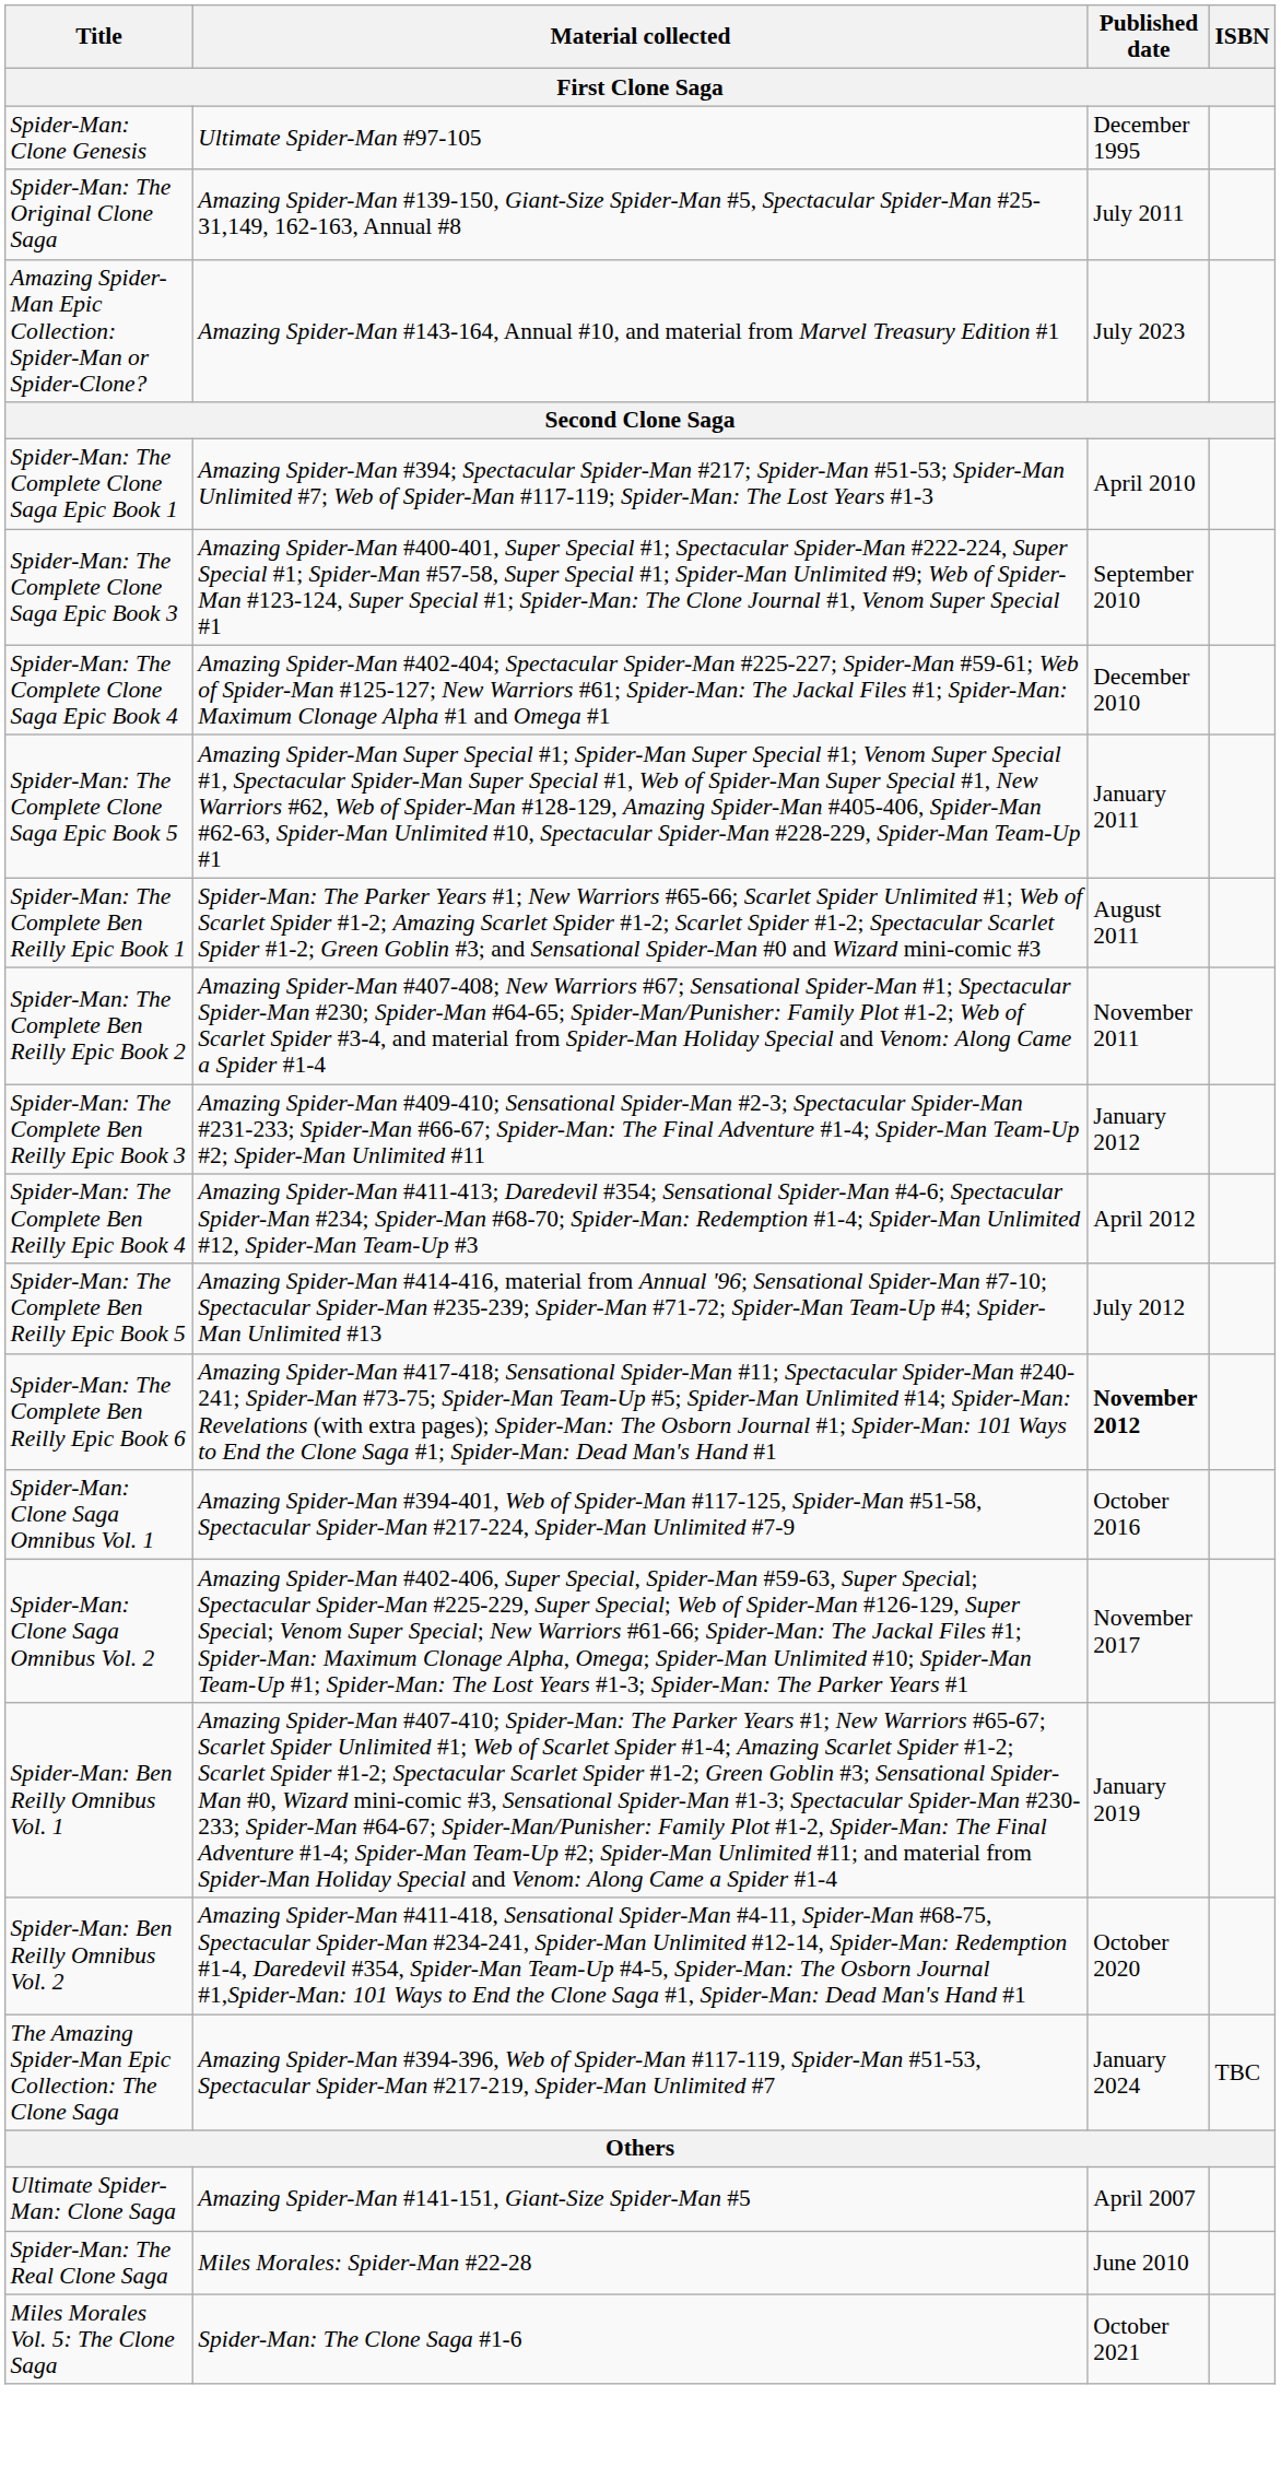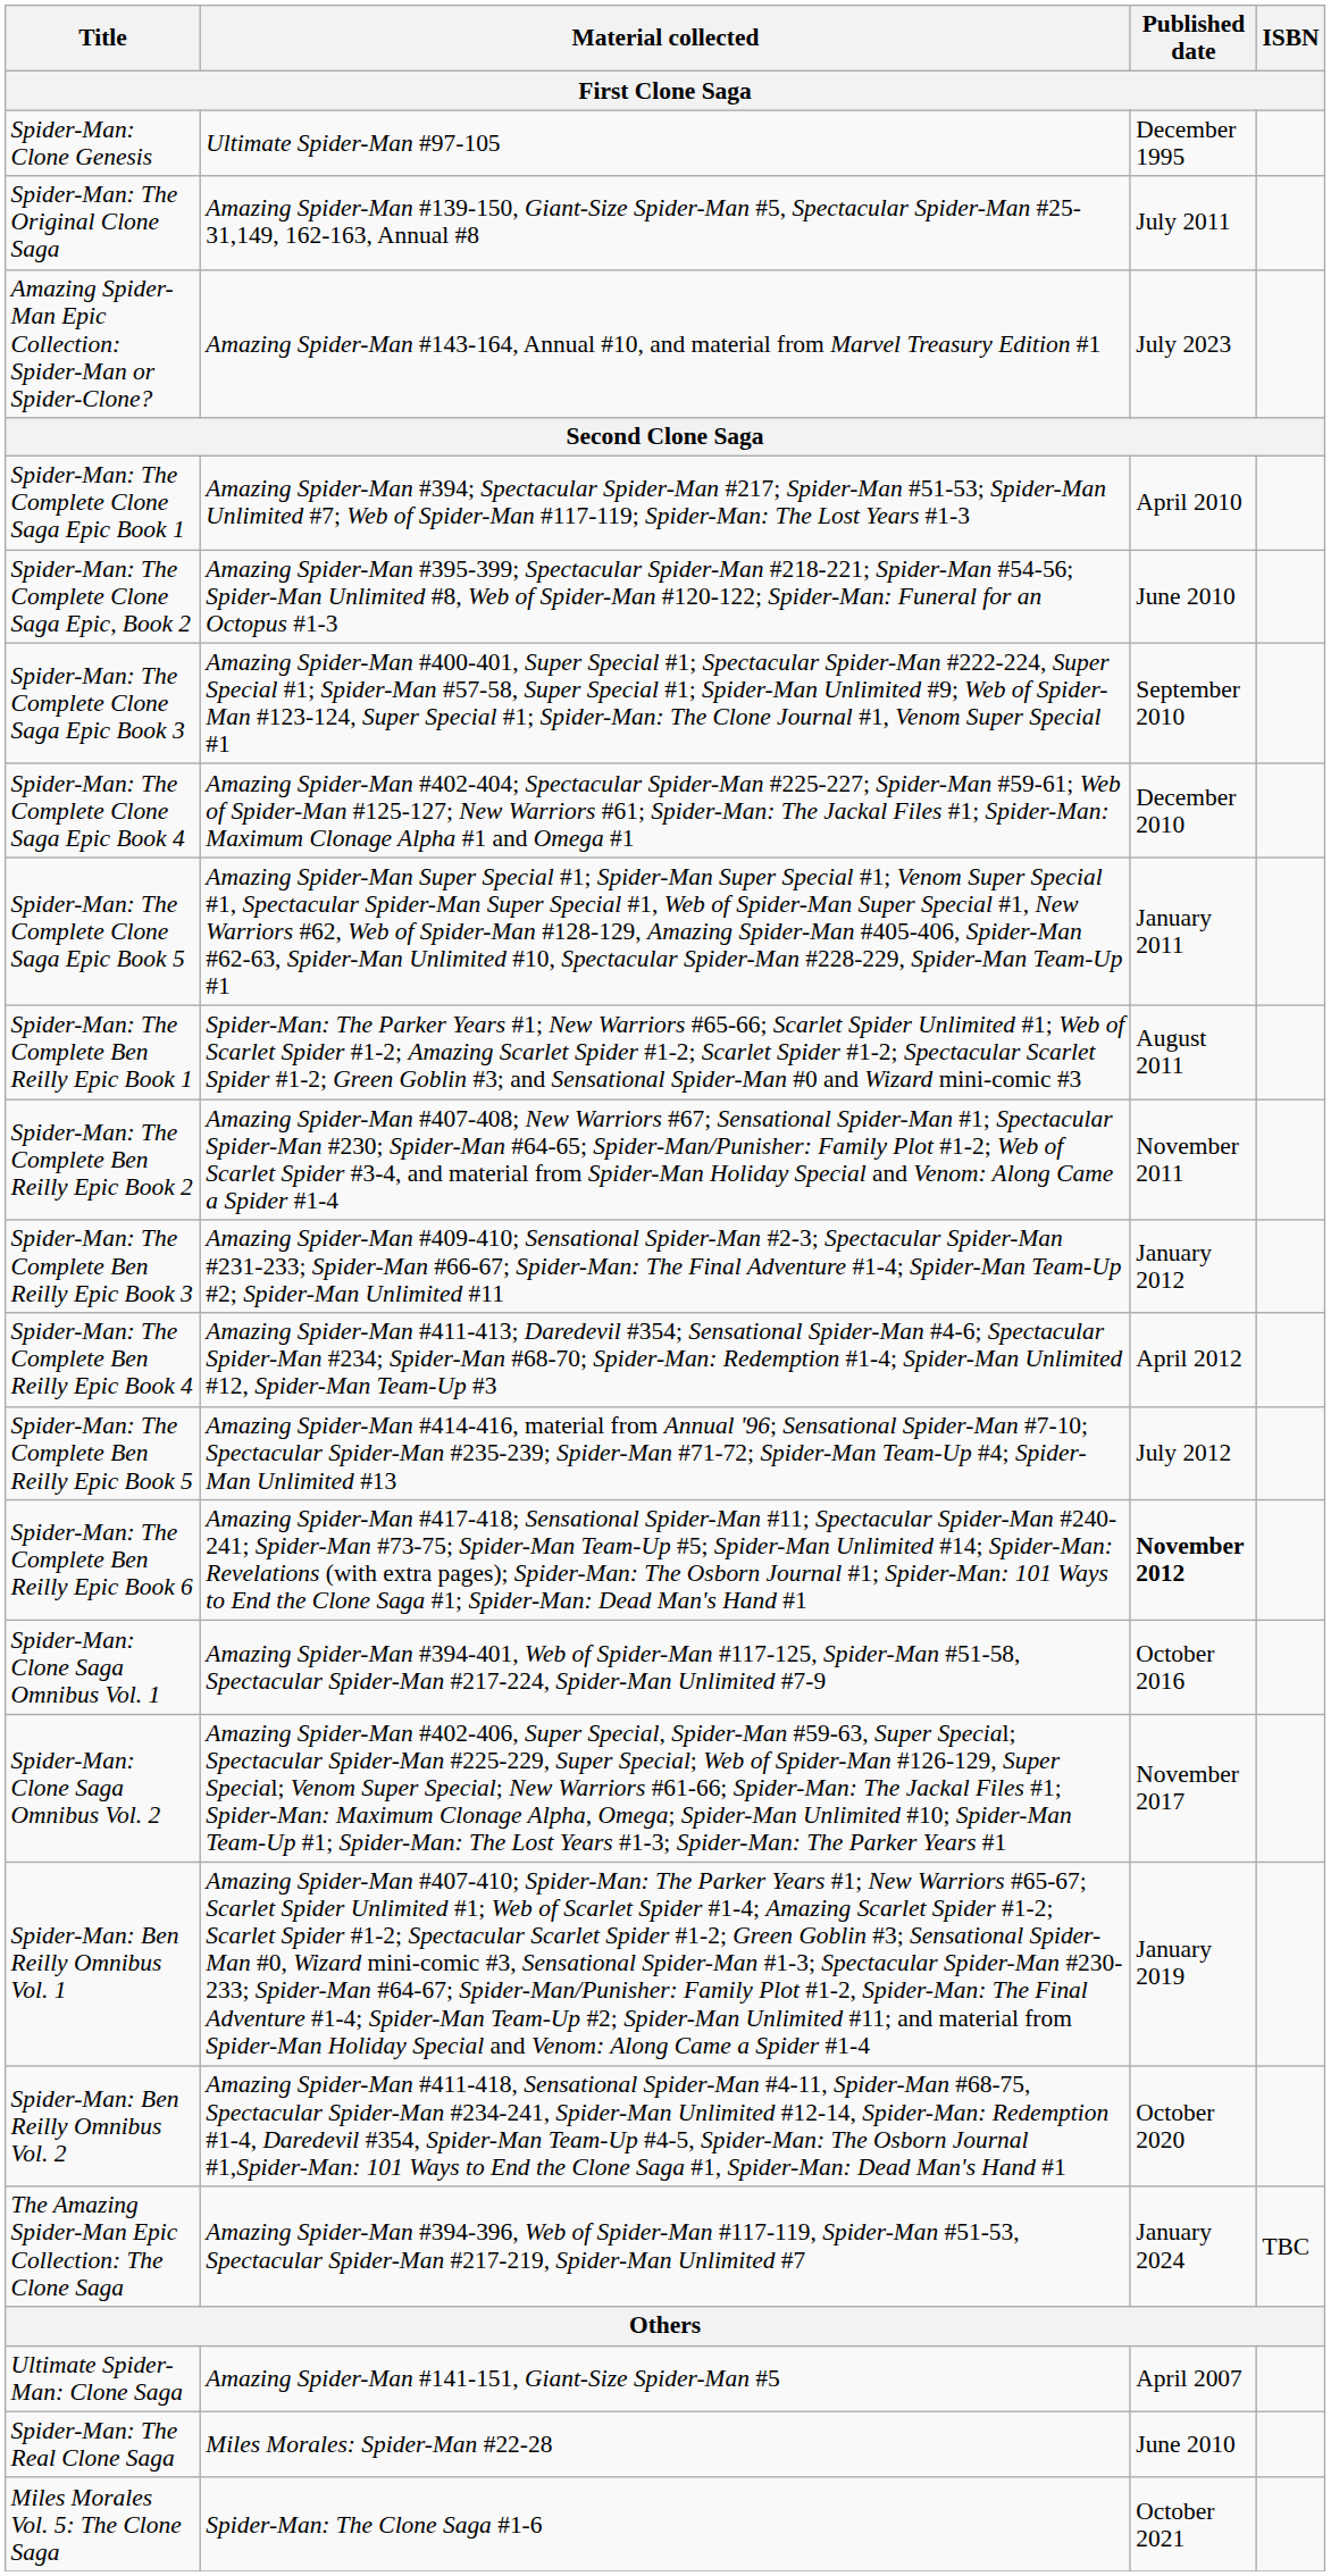 <table class="wikitable">
 <tr>
 <th>Title</th>
 <th>Material collected</th>
 <th>Published date</th>
 <th>ISBN</th>
 </tr>
 <tr>
 <th colspan="4">First Clone Saga</th>
 </tr>
 <tr>
 <td><em>Spider-Man: Clone Genesis</em></td>
 <td><em>Ultimate Spider-Man</em> #97-105</td>
 <td>December 1995</td>
 <td></td>
 </tr>
 <tr>
 <td><em>Spider-Man: The Original Clone Saga</em></td>
 <td><em>Amazing Spider-Man</em> #139-150, <em>Giant-Size Spider-Man</em> #5, <em>Spectacular Spider-Man</em> #25-31,149, 162-163, Annual #8</td>
 <td>July 2011</td>
 <td></td>
 </tr>
 <tr>
 <td><em>Amazing Spider-Man Epic Collection: Spider-Man or Spider-Clone?</em></td>
 <td><em>Amazing Spider-Man</em> #143-164, Annual #10, and material from <em>Marvel Treasury Edition</em> #1</td>
 <td>July 2023</td>
 <td></td>
 </tr>
 <tr>
 <th colspan="4">Second Clone Saga</th>
 </tr>
 <tr>
 <td><em>Spider-Man: The Complete Clone Saga Epic Book 1</em></td>
 <td><em>Amazing Spider-Man</em> #394; <em>Spectacular Spider-Man</em> #217; <em>Spider-Man</em> #51-53; <em>Spider-Man Unlimited</em> #7; <em>Web of Spider-Man</em> #117-119; <em>Spider-Man: The Lost Years</em> #1-3</td>
 <td>April 2010</td>
+<td></td>
+</tr>
+<tr>
+<td><em>Spider-Man: The Complete Clone Saga Epic, Book 2</em></td>
+<td><em>Amazing Spider-Man</em> #395-399; <em>Spectacular Spider-Man</em> #218-221; <em>Spider-Man</em> #54-56; <em>Spider-Man Unlimited</em> #8, <em>Web of Spider-Man</em> #120-122; <em>Spider-Man: Funeral for an Octopus</em> #1-3</td>
+<td>June 2010</td>
 <td></td>
 </tr>
 <tr>
 <td><em>Spider-Man: The Complete Clone Saga Epic Book 3</em></td>
 <td><em>Amazing Spider-Man</em> #400-401, <em>Super Special</em> #1; <em>Spectacular Spider-Man</em> #222-224, <em>Super Special</em> #1; <em>Spider-Man</em> #57-58, <em>Super Special</em> #1; <em>Spider-Man Unlimited</em> #9; <em>Web of Spider-Man</em> #123-124, <em>Super Special</em> #1; <em>Spider-Man: The Clone Journal</em> #1, <em>Venom Super Special</em> #1</td>
 <td>September 2010</td>
 <td></td>
 </tr>
 <tr>
 <td><em>Spider-Man: The Complete Clone Saga Epic Book 4</em></td>
 <td><em>Amazing Spider-Man</em> #402-404; <em>Spectacular Spider-Man</em> #225-227; <em>Spider-Man</em> #59-61; <em>Web of Spider-Man</em> #125-127; <em>New Warriors</em> #61; <em>Spider-Man: The Jackal Files</em> #1; <em>Spider-Man: Maximum Clonage Alpha</em> #1 and <em>Omega</em> #1</td>
 <td>December 2010</td>
 <td></td>
 </tr>
 <tr>
 <td><em>Spider-Man: The Complete Clone Saga Epic Book 5</em></td>
 <td><em>Amazing Spider-Man Super Special</em> #1; <em>Spider-Man Super Special</em> #1; <em>Venom Super Special</em> #1, <em>Spectacular Spider-Man Super Special</em> #1, <em>Web of Spider-Man Super Special</em> #1, <em>New Warriors</em> #62, <em>Web of Spider-Man</em> #128-129, <em>Amazing Spider-Man</em> #405-406, <em>Spider-Man</em> #62-63, <em>Spider-Man Unlimited</em> #10, <em>Spectacular Spider-Man</em> #228-229, <em>Spider-Man Team-Up</em> #1</td>
 <td>January 2011</td>
 <td></td>
 </tr>
 <tr>
 <td><em>Spider-Man: The Complete Ben Reilly Epic Book 1</em></td>
 <td><em>Spider-Man: The Parker Years</em> #1; <em>New Warriors</em> #65-66; <em>Scarlet Spider Unlimited</em> #1; <em>Web of Scarlet Spider</em> #1-2; <em>Amazing Scarlet Spider</em> #1-2; <em>Scarlet Spider</em> #1-2; <em>Spectacular Scarlet Spider</em> #1-2; <em>Green Goblin</em> #3; and <em>Sensational Spider-Man</em> #0 and <em>Wizard</em> mini-comic #3</td>
 <td>August 2011</td>
 <td></td>
 </tr>
 <tr>
 <td><em>Spider-Man: The Complete Ben Reilly Epic Book 2</em></td>
 <td><em>Amazing Spider-Man</em> #407-408; <em>New Warriors</em> #67; <em>Sensational Spider-Man</em> #1; <em>Spectacular Spider-Man</em> #230; <em>Spider-Man</em> #64-65; <em>Spider-Man/Punisher: Family Plot</em> #1-2; <em>Web of Scarlet Spider</em> #3-4, and material from <em>Spider-Man Holiday Special</em> and <em>Venom: Along Came a Spider</em> #1-4</td>
 <td>November 2011</td>
 <td></td>
 </tr>
 <tr>
 <td><em>Spider-Man: The Complete Ben Reilly Epic Book 3</em></td>
 <td><em>Amazing Spider-Man</em> #409-410; <em>Sensational Spider-Man</em> #2-3; <em>Spectacular Spider-Man</em> #231-233; <em>Spider-Man</em> #66-67; <em>Spider-Man: The Final Adventure</em> #1-4; <em>Spider-Man Team-Up</em> #2; <em>Spider-Man Unlimited</em> #11</td>
 <td>January 2012</td>
 <td></td>
 </tr>
 <tr>
 <td><em>Spider-Man: The Complete Ben Reilly Epic Book 4</em></td>
 <td><em>Amazing Spider-Man</em> #411-413; <em>Daredevil</em> #354; <em>Sensational Spider-Man</em> #4-6; <em>Spectacular Spider-Man</em> #234; <em>Spider-Man</em> #68-70; <em>Spider-Man: Redemption</em> #1-4; <em>Spider-Man Unlimited</em> #12, <em>Spider-Man Team-Up</em> #3</td>
 <td>April 2012</td>
 <td></td>
 </tr>
 <tr>
 <td><em>Spider-Man: The Complete Ben Reilly Epic Book 5</em></td>
 <td><em>Amazing Spider-Man</em> #414-416, material from <em>Annual '96</em>; <em>Sensational Spider-Man</em> #7-10; <em>Spectacular Spider-Man</em> #235-239; <em>Spider-Man</em> #71-72; <em>Spider-Man Team-Up</em> #4; <em>Spider-Man Unlimited</em> #13</td>
 <td>July 2012</td>
 <td></td>
 </tr>
 <tr>
 <td><em>Spider-Man: The Complete Ben Reilly Epic Book 6</em></td>
 <td><em>Amazing Spider-Man</em> #417-418; <em>Sensational Spider-Man</em> #11; <em>Spectacular Spider-Man</em> #240-241; <em>Spider-Man</em> #73-75; <em>Spider-Man Team-Up</em> #5; <em>Spider-Man Unlimited</em> #14; <em>Spider-Man: Revelations</em> (with extra pages); <em>Spider-Man: The Osborn Journal</em> #1; <em>Spider-Man: 101 Ways to End the Clone Saga</em> #1; <em>Spider-Man: Dead Man's Hand</em> #1</td>
 <td><strong>November 2012</strong></td>
 <td></td>
 </tr>
 <tr>
 <td><em>Spider-Man: Clone Saga Omnibus Vol. 1</em></td>
 <td><em>Amazing Spider-Man</em> #394-401, <em>Web of Spider-Man</em> #117-125, <em>Spider-Man</em> #51-58, <em>Spectacular Spider-Man</em> #217-224, <em>Spider-Man Unlimited</em> #7-9</td>
 <td>October 2016</td>
 <td></td>
 </tr>
 <tr>
 <td><em>Spider-Man: Clone Saga Omnibus Vol. 2</em></td>
 <td><em>Amazing Spider-Man</em> #402-406, <em>Super Special</em>, <em>Spider-Man</em> #59-63, <em>Super Specia</em>l; <em>Spectacular Spider-Man</em> #225-229, <em>Super Special</em>; <em>Web of Spider-Man</em> #126-129, <em>Super Specia</em>l; <em>Venom Super Special</em>; <em>New Warriors</em> #61-66; <em>Spider-Man: The Jackal Files</em> #1; <em>Spider-Man: Maximum Clonage Alpha</em>, <em>Omega</em>; <em>Spider-Man Unlimited</em> #10; <em>Spider-Man Team-Up</em> #1; <em>Spider-Man: The Lost Years</em> #1-3; <em>Spider-Man: The Parker Years</em> #1</td>
 <td>November 2017</td>
 <td></td>
 </tr>
 <tr>
 <td><em>Spider-Man: Ben Reilly Omnibus Vol. 1</em></td>
 <td><em>Amazing Spider-Man</em> #407-410; <em>Spider-Man: The Parker Years</em> #1; <em>New Warriors</em> #65-67; <em>Scarlet Spider Unlimited</em> #1; <em>Web of Scarlet Spider</em> #1-4; <em>Amazing Scarlet Spider</em> #1-2; <em>Scarlet Spider</em> #1-2; <em>Spectacular Scarlet Spider</em> #1-2; <em>Green Goblin</em> #3; <em>Sensational Spider-Man</em> #0, <em>Wizard</em> mini-comic #3, <em>Sensational Spider-Man</em> #1-3; <em>Spectacular Spider-Man</em> #230-233; <em>Spider-Man</em> #64-67; <em>Spider-Man/Punisher: Family Plot</em> #1-2, <em>Spider-Man: The Final Adventure</em> #1-4; <em>Spider-Man Team-Up</em> #2; <em>Spider-Man Unlimited</em> #11; and material from <em>Spider-Man Holiday Special</em> and <em>Venom: Along Came a Spider</em> #1-4</td>
 <td>January 2019</td>
 <td></td>
 </tr>
 <tr>
 <td><em>Spider-Man: Ben Reilly Omnibus Vol. 2</em></td>
 <td><em>Amazing Spider-Man</em> #411-418, <em>Sensational Spider-Man</em> #4-11, <em>Spider-Man</em> #68-75, <em>Spectacular Spider-Man</em> #234-241, <em>Spider-Man Unlimited</em> #12-14, <em>Spider-Man: Redemption</em> #1-4, <em>Daredevil</em> #354, <em>Spider-Man Team-Up</em> #4-5, <em>Spider-Man: The Osborn Journal</em> #1,<em>Spider-Man: 101 Ways to End the Clone Saga</em> #1, <em>Spider-Man: Dead Man's Hand</em> #1</td>
 <td>October 2020</td>
 <td></td>
 </tr>
 <tr>
 <td><em>The Amazing Spider-Man Epic Collection: The Clone Saga</em></td>
 <td><em>Amazing Spider-Man</em> #394-396, <em>Web of Spider-Man</em> #117-119, <em>Spider-Man</em> #51-53, <em>Spectacular Spider-Man</em> #217-219, <em>Spider-Man Unlimited</em> #7</td>
 <td>January 2024</td>
 <td>TBC</td>
 </tr>
 <tr>
 <th colspan="4">Others</th>
 </tr>
 <tr>
 <td><em>Ultimate Spider-Man: Clone Saga</em></td>
 <td><em>Amazing Spider-Man</em> #141-151, <em>Giant-Size Spider-Man</em> #5</td>
 <td>April 2007</td>
 <td></td>
 </tr>
 <tr>
 <td><em>Spider-Man: The Real Clone Saga</em></td>
 <td><em>Miles Morales: Spider-Man</em> #22-28</td>
 <td>June 2010</td>
 <td></td>
 </tr>
 <tr>
 <td><em>Miles Morales Vol. 5: The Clone Saga</em></td>
 <td><em>Spider-Man: The Clone Saga</em> #1-6</td>
 <td>October 2021</td>
 <td></td>
 </tr>
 </table>
